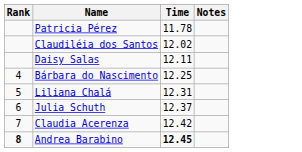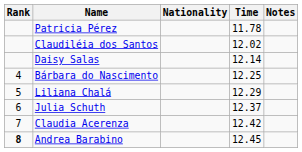 <table class="wikitable sortable" style="text-align:center">
 <tr>
 <th>Rank</th>
 <th>Name</th>
+<th>Nationality</th>
 <th>Time</th>
 <th>Notes</th>
 </tr>
 <tr>
 <td></td>
 <td align=left><a href='#'>Patricia Pérez</a></td>
+<td align=left></td>
 <td>11.78</td>
 <td></td>
 </tr>
 <tr>
 <td></td>
 <td align=left><a href='#'>Claudiléia dos Santos</a></td>
+<td align=left></td>
 <td>12.02</td>
 <td></td>
 </tr>
 <tr>
 <td></td>
 <td align=left><a href='#'>Daisy Salas</a></td>
-<td>12.11</td>
+<td align=left></td>
+<td>12.14</td>
 <td></td>
 </tr>
 <tr>
 <td>4</td>
 <td align=left><a href='#'>Bárbara do Nascimento</a></td>
+<td align=left></td>
 <td>12.25</td>
 <td></td>
 </tr>
 <tr>
 <td>5</td>
 <td align=left><a href='#'>Liliana Chalá</a></td>
-<td>12.31</td>
+<td align=left></td>
+<td>12.29</td>
 <td></td>
 </tr>
 <tr>
 <td>6</td>
 <td align=left><a href='#'>Julia Schuth</a></td>
+<td align=left></td>
 <td>12.37</td>
 <td></td>
 </tr>
 <tr>
 <td>7</td>
 <td align=left><a href='#'>Claudia Acerenza</a></td>
+<td align=left></td>
 <td>12.42</td>
 <td></td>
 </tr>
 <tr>
 <td><strong>8</strong></td>
 <td align=left><a href='#'>Andrea Barabino</a></td>
-<td><strong>12.45</strong></td>
+<td align=left></td>
+<td>12.45</td>
 <td></td>
 </tr>
 </table>
